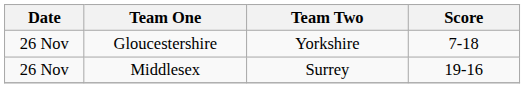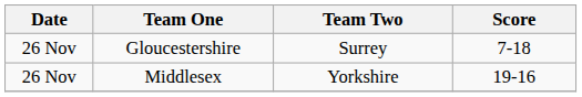 <table class="wikitable" style="text-align: center">
 <tr>
 <th width=70>Date</th>
 <th width=150>Team One</th>
 <th width=150>Team Two</th>
 <th width=100>Score</th>
 </tr>
 <tr>
 <td>26 Nov</td>
 <td>Gloucestershire</td>
-<td>Yorkshire</td>
+<td>Surrey</td>
 <td>7-18</td>
 </tr>
 <tr>
 <td>26 Nov</td>
 <td>Middlesex</td>
-<td>Surrey</td>
+<td>Yorkshire</td>
 <td>19-16</td>
 </tr>
 <tr>
 </tr>
 </table>
